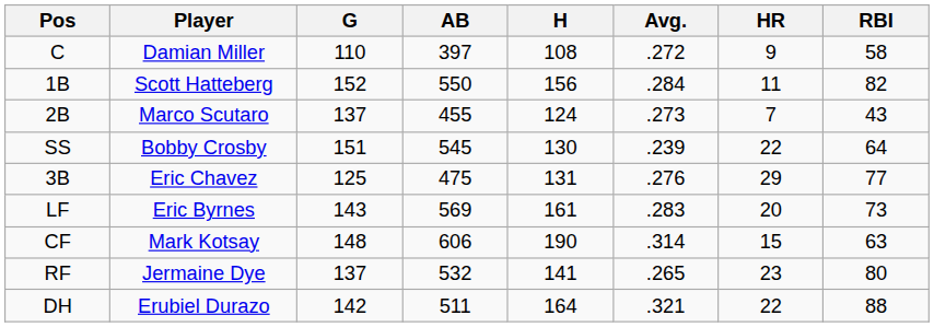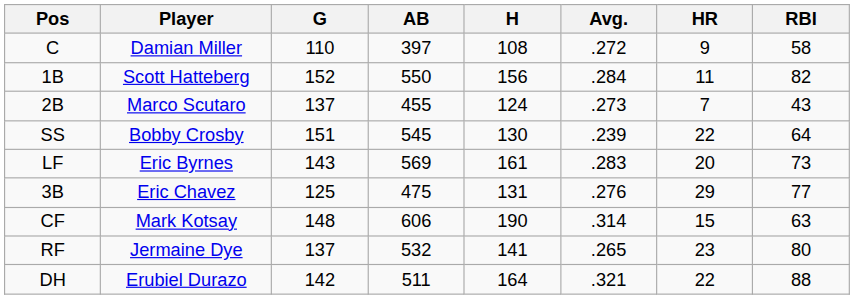 <table class="wikitable sortable">
 <tr>
 <th bgcolor="#DDDDFF" width="9% ">Pos</th>
 <th bgcolor="#DDDDFF" width="16%">Player</th>
 <th bgcolor="#DDDDFF" width="9%">G</th>
 <th bgcolor="#DDDDFF" width="9%">AB</th>
 <th bgcolor="#DDDDFF" width="9%">H</th>
 <th bgcolor="#DDDDFF" width="9%">Avg.</th>
 <th bgcolor="#DDDDFF" width="9%">HR</th>
 <th bgcolor="#DDDDFF" width="9%">RBI</th>
 </tr>
 <tr align="center">
 <td>C</td>
 <td><a href='#'>Damian Miller</a></td>
 <td>110</td>
 <td>397</td>
 <td>108</td>
 <td>.272</td>
 <td>9</td>
 <td>58</td>
 </tr>
 <tr align="center">
 <td>1B</td>
 <td><a href='#'>Scott Hatteberg</a></td>
 <td>152</td>
 <td>550</td>
 <td>156</td>
 <td>.284</td>
 <td>11</td>
 <td>82</td>
 </tr>
 <tr align="center">
 <td>2B</td>
 <td><a href='#'>Marco Scutaro</a></td>
 <td>137</td>
 <td>455</td>
 <td>124</td>
 <td>.273</td>
 <td>7</td>
 <td>43</td>
 </tr>
 <tr align="center">
 <td>SS</td>
 <td><a href='#'>Bobby Crosby</a></td>
 <td>151</td>
 <td>545</td>
 <td>130</td>
 <td>.239</td>
 <td>22</td>
 <td>64</td>
 </tr>
 <tr align="center">
+<td>LF</td>
+<td><a href='#'>Eric Byrnes</a></td>
+<td>143</td>
+<td>569</td>
+<td>161</td>
+<td>.283</td>
+<td>20</td>
+<td>73</td>
+</tr>
+<tr align="center">
 <td>3B</td>
 <td><a href='#'>Eric Chavez</a></td>
 <td>125</td>
 <td>475</td>
 <td>131</td>
 <td>.276</td>
 <td>29</td>
 <td>77</td>
-</tr>
-<tr align="center">
-<td>LF</td>
-<td><a href='#'>Eric Byrnes</a></td>
-<td>143</td>
-<td>569</td>
-<td>161</td>
-<td>.283</td>
-<td>20</td>
-<td>73</td>
 </tr>
 <tr align="center">
 <td>CF</td>
 <td><a href='#'>Mark Kotsay</a></td>
 <td>148</td>
 <td>606</td>
 <td>190</td>
 <td>.314</td>
 <td>15</td>
 <td>63</td>
 </tr>
 <tr align="center">
 <td>RF</td>
 <td><a href='#'>Jermaine Dye</a></td>
 <td>137</td>
 <td>532</td>
 <td>141</td>
 <td>.265</td>
 <td>23</td>
 <td>80</td>
 </tr>
 <tr align="center">
 <td>DH</td>
 <td><a href='#'>Erubiel Durazo</a></td>
 <td>142</td>
 <td>511</td>
 <td>164</td>
 <td>.321</td>
 <td>22</td>
 <td>88</td>
 </tr>
 </table>
